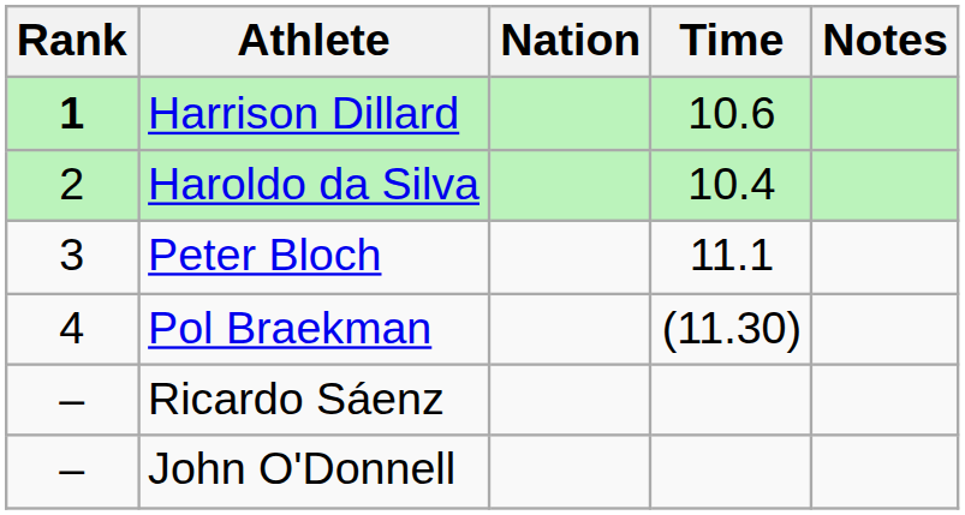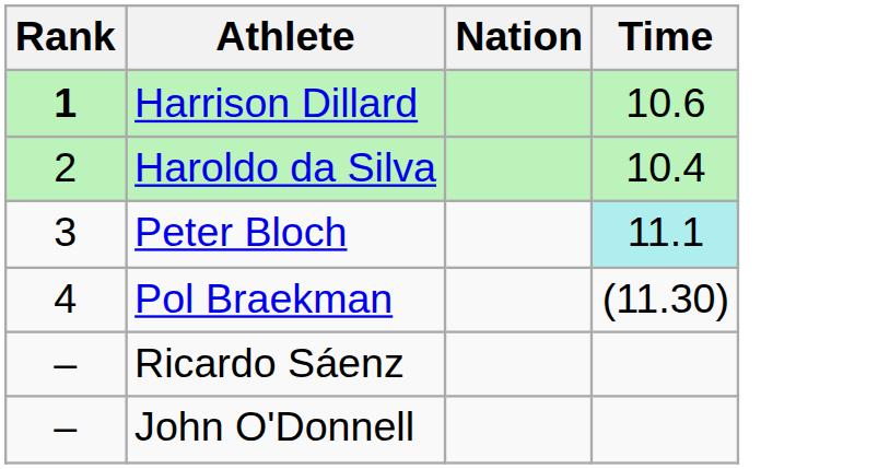 <table class="wikitable sortable" style="text-align:center">
 <tr>
 <th>Rank</th>
 <th>Athlete</th>
 <th>Nation</th>
 <th>Time</th>
-<th>Notes</th>
 </tr>
 <tr bgcolor=#bbf3bb>
 <td><strong>1</strong></td>
 <td align=left><a href='#'>Harrison Dillard</a></td>
 <td align=left></td>
 <td>10.6</td>
-<td></td>
 </tr>
 <tr bgcolor=#bbf3bb>
 <td>2</td>
 <td align=left><a href='#'>Haroldo da Silva</a></td>
 <td align=left></td>
 <td>10.4</td>
-<td></td>
 </tr>
 <tr>
 <td>3</td>
 <td align=left><a href='#'>Peter Bloch</a></td>
 <td align=left></td>
-<td>11.1</td>
-<td></td>
+<td style="background: paleturquoise;">11.1</td>
 </tr>
 <tr>
 <td>4</td>
 <td align=left><a href='#'>Pol Braekman</a></td>
 <td align=left></td>
 <td>(11.30)</td>
-<td></td>
 </tr>
 <tr>
 <td data-sort-value=5>–</td>
 <td align=left data-sort-value="Sáenz, Ricardo">Ricardo Sáenz</td>
 <td align=left></td>
-<td></td>
 <td></td>
 </tr>
 <tr>
 <td data-sort-value=5>–</td>
 <td align=left data-sort-value="O'Donnell, John">John O'Donnell</td>
 <td align=left></td>
 <td></td>
-<td></td>
 </tr>
 </table>
